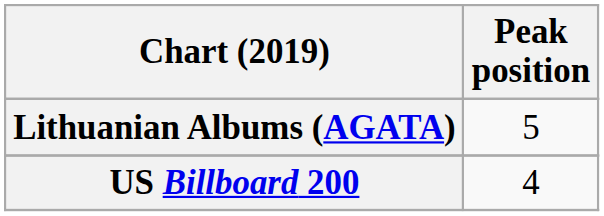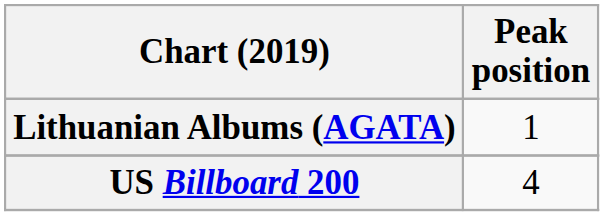 <table class="wikitable sortable plainrowheaders" style="text-align:center">
 <tr>
 <th scope="col">Chart (2019)</th>
 <th scope="col">Peak<br>position</th>
 </tr>
 <tr>
 </tr>
 <tr>
 </tr>
 <tr>
 </tr>
 <tr>
 </tr>
 <tr>
 </tr>
 <tr>
 </tr>
 <tr>
 </tr>
 <tr>
 <th scope="row">Lithuanian Albums (<a href='#'>AGATA</a>)</th>
-<td>5</td>
+<td>1</td>
 </tr>
 <tr>
 </tr>
 <tr>
 </tr>
 <tr>
 </tr>
 <tr>
 <th scope="row">US <a href='#'><em>Billboard</em> 200</a></th>
 <td>4</td>
 </tr>
 <tr>
 </tr>
 </table>
